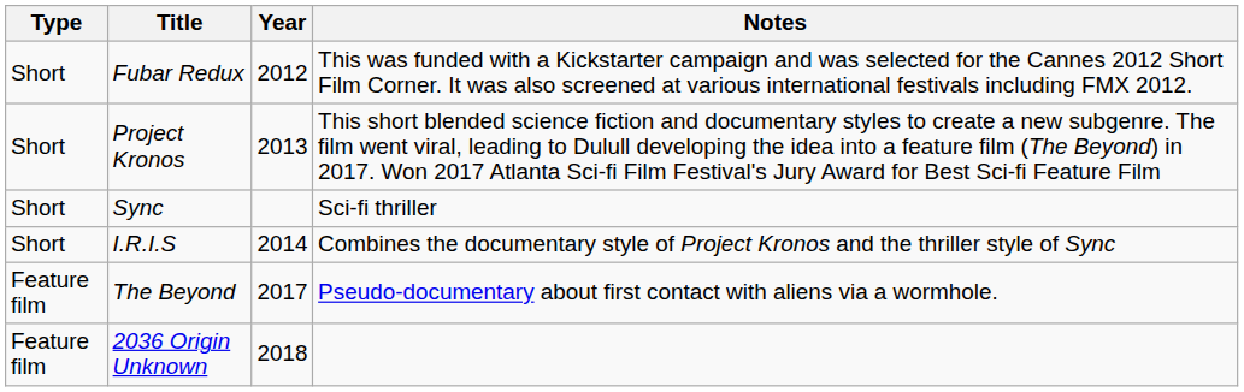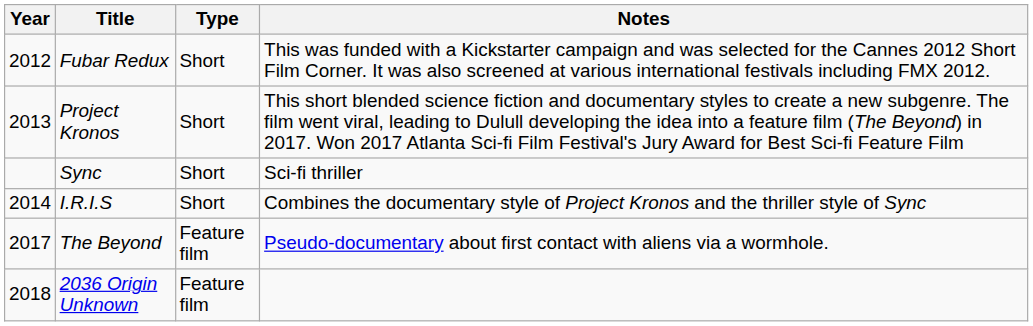 <table class="wikitable">
 <tr>
+<th>Year</th>
+<th>Title</th>
 <th>Type</th>
-<th>Title</th>
-<th>Year</th>
 <th>Notes</th>
 </tr>
 <tr>
+<td>2012</td>
+<td><em>Fubar Redux</em></td>
 <td>Short</td>
-<td><em>Fubar Redux</em></td>
-<td>2012</td>
 <td>This was funded with a Kickstarter campaign and was selected for the Cannes 2012 Short Film Corner. It was also screened at various international festivals including FMX 2012.</td>
 </tr>
 <tr>
+<td>2013</td>
+<td><em>Project Kronos</em></td>
 <td>Short</td>
-<td><em>Project Kronos</em></td>
-<td>2013</td>
 <td>This short blended science fiction and documentary styles to create a new subgenre. The film went viral, leading to Dulull developing the idea into a feature film (<em>The Beyond</em>) in 2017. Won 2017 Atlanta Sci-fi Film Festival's Jury Award for Best Sci-fi Feature Film</td>
 </tr>
 <tr>
+<td></td>
+<td><em>Sync</em></td>
 <td>Short</td>
-<td><em>Sync</em></td>
-<td></td>
 <td>Sci-fi thriller</td>
 </tr>
 <tr>
+<td>2014</td>
+<td><em>I.R.I.S</em></td>
 <td>Short</td>
-<td><em>I.R.I.S</em></td>
-<td>2014</td>
 <td>Combines the documentary style of <em>Project Kronos</em> and the thriller style of <em>Sync</em></td>
 </tr>
 <tr id="The Beyond">
+<td>2017</td>
+<td><em>The Beyond</em></td>
 <td>Feature film</td>
-<td><em>The Beyond</em></td>
-<td>2017</td>
 <td><a href='#'>Pseudo-documentary</a> about first contact with aliens via a wormhole.</td>
 </tr>
 <tr>
+<td>2018</td>
+<td><em><a href='#'>2036 Origin Unknown</a></em></td>
 <td>Feature film</td>
-<td><em><a href='#'>2036 Origin Unknown</a></em></td>
-<td>2018</td>
 <td></td>
 </tr>
 </table>
